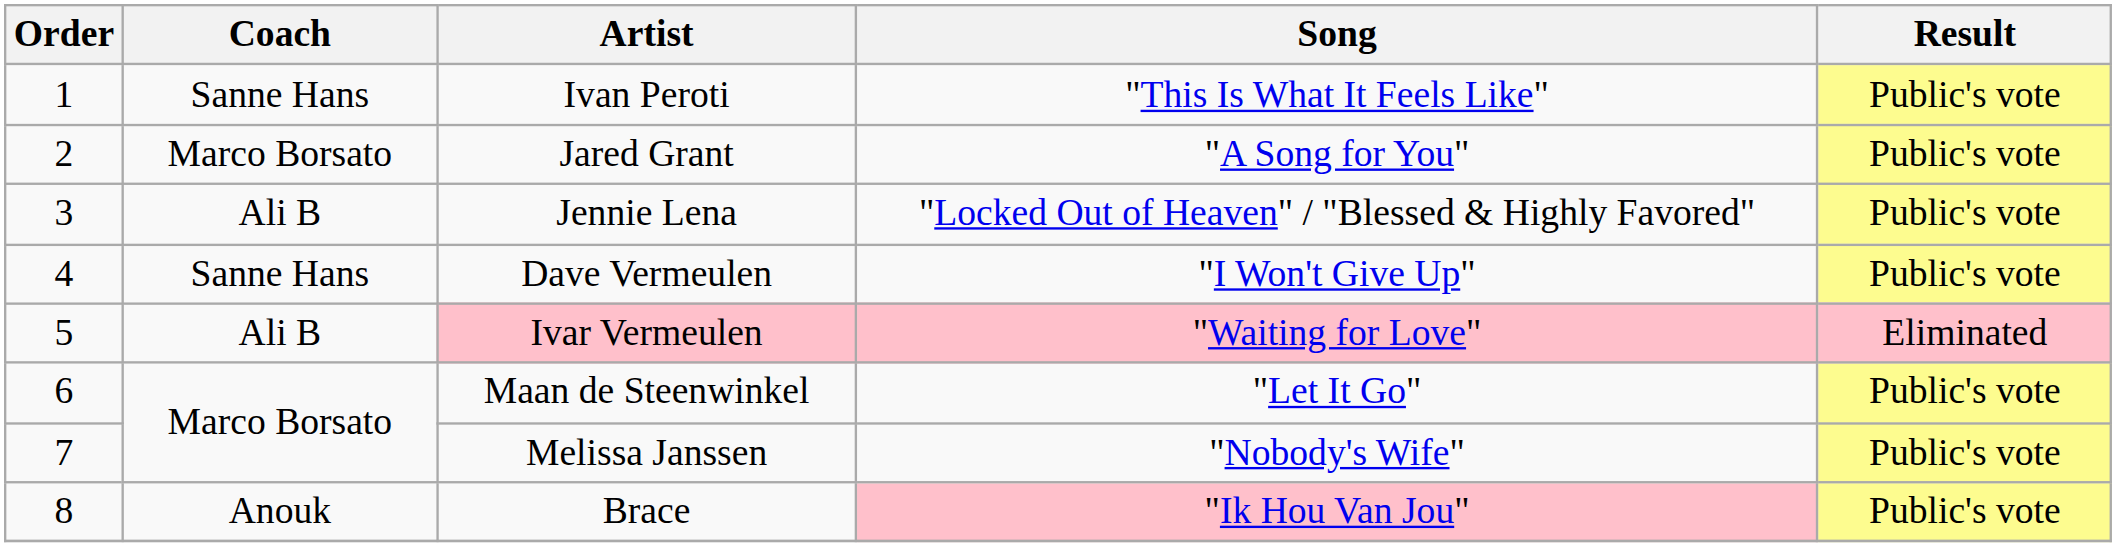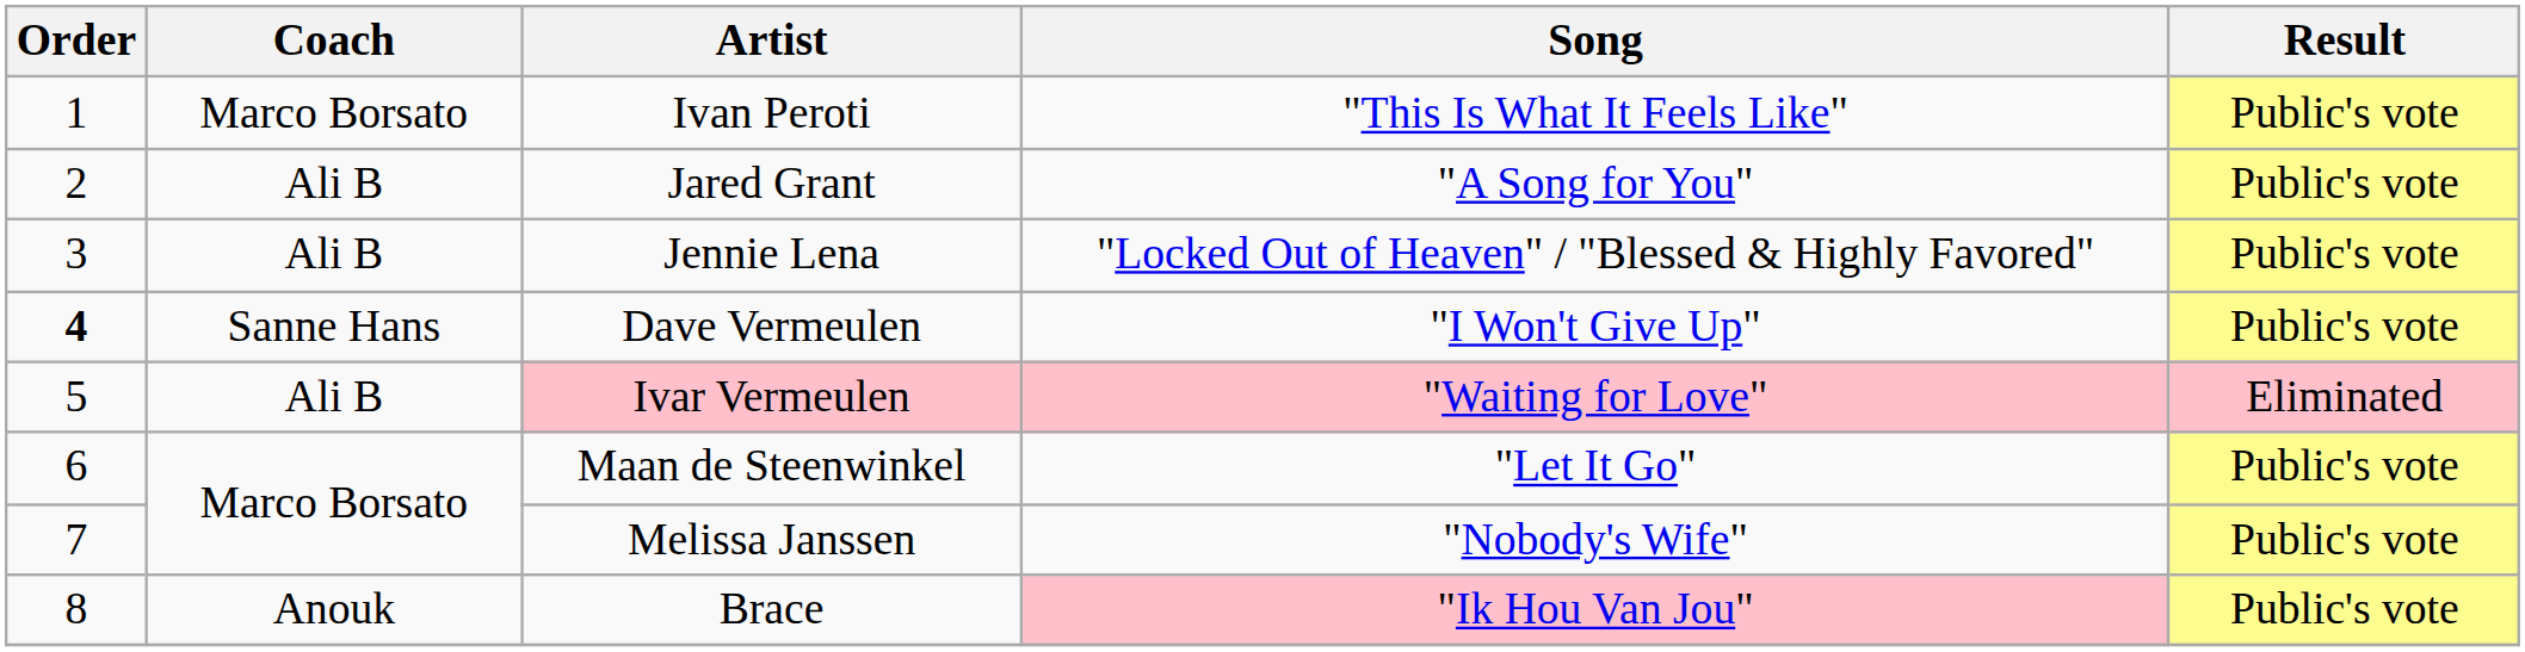 <table class="wikitable" style="text-align:center; width:71%;">
 <tr>
 <th style="width:05%;">Order</th>
 <th style="width:15%;">Coach</th>
 <th style="width:20%;">Artist</th>
 <th style="width:46%;">Song</th>
 <th style="width:14%;">Result</th>
 </tr>
 <tr>
 <td>1</td>
-<td>Sanne Hans</td>
+<td>Marco Borsato</td>
 <td>Ivan Peroti</td>
 <td>"<a href='#'>This Is What It Feels Like</a>"</td>
 <td style="background:#fdfc8f;">Public's vote</td>
 </tr>
 <tr>
 <td>2</td>
-<td>Marco Borsato</td>
+<td>Ali B</td>
 <td>Jared Grant</td>
 <td>"<a href='#'>A Song for You</a>"</td>
 <td style="background:#fdfc8f;">Public's vote</td>
 </tr>
 <tr>
 <td>3</td>
 <td>Ali B</td>
 <td>Jennie Lena</td>
 <td>"<a href='#'>Locked Out of Heaven</a>" / "Blessed & Highly Favored"</td>
 <td style="background:#fdfc8f;">Public's vote</td>
 </tr>
 <tr>
-<td>4</td>
+<td><strong>4</strong></td>
 <td>Sanne Hans</td>
 <td>Dave Vermeulen</td>
 <td>"<a href='#'>I Won't Give Up</a>"</td>
 <td style="background:#fdfc8f;">Public's vote</td>
 </tr>
 <tr>
 <td>5</td>
 <td>Ali B</td>
 <td style="background:pink;">Ivar Vermeulen</td>
 <td style="background:pink;">"<a href='#'>Waiting for Love</a>"</td>
 <td style="background:pink;">Eliminated</td>
 </tr>
 <tr>
 <td>6</td>
 <td rowspan="2">Marco Borsato</td>
 <td>Maan de Steenwinkel</td>
 <td>"<a href='#'>Let It Go</a>"</td>
 <td style="background:#fdfc8f;">Public's vote</td>
 </tr>
 <tr>
 <td>7</td>
 <td>Melissa Janssen</td>
 <td>"<a href='#'>Nobody's Wife</a>"</td>
 <td style="background:#fdfc8f;">Public's vote</td>
 </tr>
 <tr>
 <td>8</td>
 <td>Anouk</td>
 <td>Brace</td>
 <td style="background: pink;">"<a href='#'>Ik Hou Van Jou</a>"</td>
 <td style="background:#fdfc8f;">Public's vote</td>
 </tr>
 <tr>
 </tr>
 </table>
